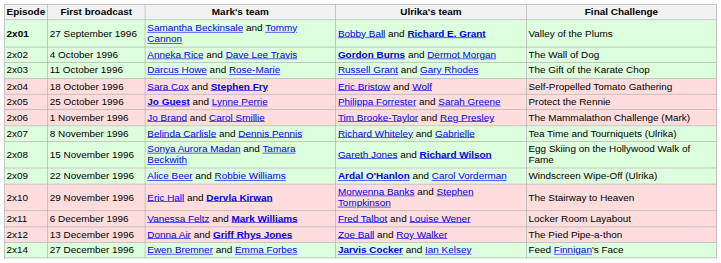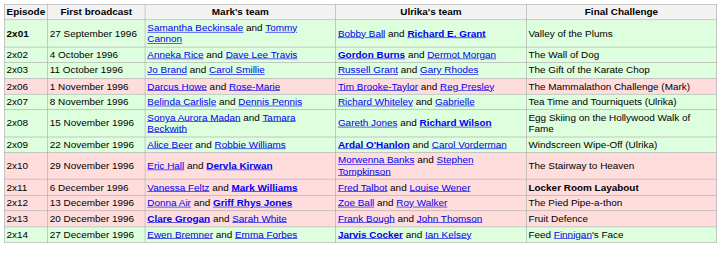 <table class="wikitable">
 <tr>
 <th width="50px">Episode</th>
 <th width="150px">First broadcast</th>
 <th width="300px">Mark's team</th>
 <th width="300px">Ulrika's team</th>
 <th width="300px">Final Challenge</th>
 </tr>
 <tr bgcolor="ddffdd">
 <td><strong>2x01</strong></td>
 <td>27 September 1996</td>
 <td><a href='#'>Samantha Beckinsale</a> and <a href='#'>Tommy Cannon</a></td>
 <td><a href='#'>Bobby Ball</a> and <strong><a href='#'>Richard E. Grant</a></strong></td>
 <td>Valley of the Plums</td>
 </tr>
 <tr bgcolor="ddffdd">
 <td>2x02</td>
 <td>4 October 1996</td>
 <td><a href='#'>Anneka Rice</a> and <a href='#'>Dave Lee Travis</a></td>
 <td><strong><a href='#'>Gordon Burns</a></strong> and <a href='#'>Dermot Morgan</a></td>
 <td>The Wall of Dog</td>
 </tr>
 <tr bgcolor="ddffdd">
 <td>2x03</td>
 <td>11 October 1996</td>
-<td><a href='#'>Darcus Howe</a> and <a href='#'>Rose-Marie</a></td>
+<td><a href='#'>Jo Brand</a> and <a href='#'>Carol Smillie</a></td>
 <td><a href='#'>Russell Grant</a> and <a href='#'>Gary Rhodes</a></td>
 <td>The Gift of the Karate Chop</td>
 </tr>
 <tr bgcolor="ffdddd">
-<td>2x04</td>
-<td>18 October 1996</td>
-<td><a href='#'>Sara Cox</a> and <strong><a href='#'>Stephen Fry</a></strong></td>
-<td><a href='#'>Eric Bristow</a> and <a href='#'>Wolf</a></td>
-<td>Self-Propelled Tomato Gathering</td>
-</tr>
-<tr bgcolor="ffdddd">
-<td>2x05</td>
-<td>25 October 1996</td>
-<td><strong><a href='#'>Jo Guest</a></strong> and <a href='#'>Lynne Perrie</a></td>
-<td><a href='#'>Philippa Forrester</a> and <a href='#'>Sarah Greene</a></td>
-<td>Protect the Rennie</td>
-</tr>
-<tr bgcolor="ffdddd">
 <td>2x06</td>
 <td>1 November 1996</td>
-<td><a href='#'>Jo Brand</a> and <a href='#'>Carol Smillie</a></td>
+<td><a href='#'>Darcus Howe</a> and <a href='#'>Rose-Marie</a></td>
 <td><a href='#'>Tim Brooke-Taylor</a> and <a href='#'>Reg Presley</a></td>
 <td>The Mammalathon Challenge (Mark)</td>
 </tr>
 <tr bgcolor="ddffdd">
 <td>2x07</td>
 <td>8 November 1996</td>
 <td><a href='#'>Belinda Carlisle</a> and <a href='#'>Dennis Pennis</a></td>
 <td><a href='#'>Richard Whiteley</a> and <a href='#'>Gabrielle</a></td>
 <td>Tea Time and Tourniquets (Ulrika)</td>
 </tr>
 <tr bgcolor="ddffdd">
 <td>2x08</td>
 <td>15 November 1996</td>
 <td><a href='#'>Sonya Aurora Madan</a> and <a href='#'>Tamara Beckwith</a></td>
 <td><a href='#'>Gareth Jones</a> and <strong><a href='#'>Richard Wilson</a></strong></td>
 <td>Egg Skiing on the Hollywood Walk of Fame</td>
 </tr>
 <tr bgcolor="ddffdd">
 <td>2x09</td>
 <td>22 November 1996</td>
 <td><a href='#'>Alice Beer</a> and <a href='#'>Robbie Williams</a></td>
 <td><strong><a href='#'>Ardal O'Hanlon</a></strong> and <a href='#'>Carol Vorderman</a></td>
 <td>Windscreen Wipe-Off (Ulrika)</td>
 </tr>
 <tr bgcolor="ffdddd">
 <td>2x10</td>
 <td>29 November 1996</td>
 <td><a href='#'>Eric Hall</a> and <strong><a href='#'>Dervla Kirwan</a></strong></td>
 <td><a href='#'>Morwenna Banks</a> and <a href='#'>Stephen Tompkinson</a></td>
 <td>The Stairway to Heaven</td>
 </tr>
 <tr bgcolor="ffdddd">
 <td>2x11</td>
 <td>6 December 1996</td>
 <td><a href='#'>Vanessa Feltz</a> and <strong><a href='#'>Mark Williams</a></strong></td>
 <td><a href='#'>Fred Talbot</a> and <a href='#'>Louise Wener</a></td>
-<td>Locker Room Layabout</td>
+<td><strong>Locker Room Layabout</strong></td>
 </tr>
 <tr bgcolor="ffdddd">
 <td>2x12</td>
 <td>13 December 1996</td>
 <td><a href='#'>Donna Air</a> and <strong><a href='#'>Griff Rhys Jones</a></strong></td>
 <td><a href='#'>Zoe Ball</a> and <a href='#'>Roy Walker</a></td>
 <td>The Pied Pipe-a-thon</td>
+</tr>
+<tr bgcolor="ffdddd">
+<td>2x13</td>
+<td>20 December 1996</td>
+<td><strong><a href='#'>Clare Grogan</a></strong> and <a href='#'>Sarah White</a></td>
+<td><a href='#'>Frank Bough</a> and <a href='#'>John Thomson</a></td>
+<td>Fruit Defence</td>
 </tr>
 <tr bgcolor="ddffdd">
 <td>2x14</td>
 <td>27 December 1996</td>
 <td><a href='#'>Ewen Bremner</a> and <a href='#'>Emma Forbes</a></td>
 <td><strong><a href='#'>Jarvis Cocker</a></strong> and <a href='#'>Ian Kelsey</a></td>
 <td>Feed <a href='#'>Finnigan</a>'s Face</td>
 </tr>
 </table>
